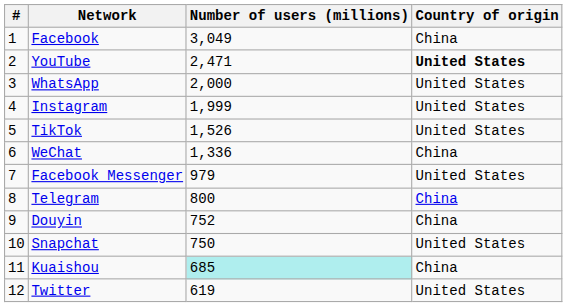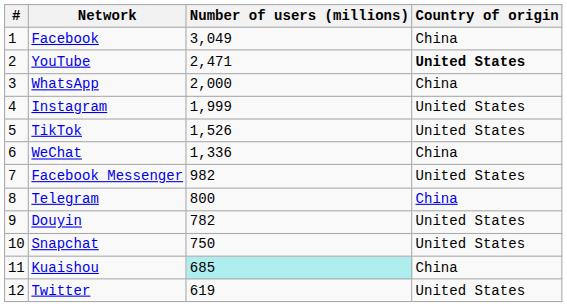 <table class="wikitable sortable">
 <tr>
 <th>#</th>
 <th>Network</th>
 <th>Number of users (millions)</th>
 <th>Country of origin</th>
 </tr>
 <tr>
 <td>1</td>
 <td><a href='#'>Facebook</a></td>
 <td>3,049</td>
 <td>China</td>
 </tr>
 <tr>
 <td>2</td>
 <td><a href='#'>YouTube</a></td>
 <td>2,471</td>
 <td><strong>United States</strong></td>
 </tr>
 <tr>
 <td>3</td>
 <td><a href='#'>WhatsApp</a></td>
 <td>2,000</td>
-<td>United States</td>
+<td>China</td>
 </tr>
 <tr>
 <td>4</td>
 <td><a href='#'>Instagram</a></td>
 <td>1,999</td>
 <td>United States</td>
 </tr>
 <tr>
 <td>5</td>
 <td><a href='#'>TikTok</a></td>
 <td>1,526</td>
 <td>United States</td>
 </tr>
 <tr>
 <td>6</td>
 <td><a href='#'>WeChat</a></td>
 <td>1,336</td>
 <td>China</td>
 </tr>
 <tr>
 <td>7</td>
 <td><a href='#'>Facebook Messenger</a></td>
-<td>979</td>
+<td>982</td>
 <td>United States</td>
 </tr>
 <tr>
 <td>8</td>
 <td><a href='#'>Telegram</a></td>
 <td>800</td>
 <td><a href='#'>China</a></td>
 </tr>
 <tr>
 <td>9</td>
 <td><a href='#'>Douyin</a></td>
-<td>752</td>
-<td>China</td>
+<td>782</td>
+<td>United States</td>
 </tr>
 <tr>
 <td>10</td>
 <td><a href='#'>Snapchat</a></td>
 <td>750</td>
 <td>United States</td>
 </tr>
 <tr>
 <td>11</td>
 <td><a href='#'>Kuaishou</a></td>
 <td style="background: paleturquoise;">685</td>
 <td>China</td>
 </tr>
 <tr>
 <td>12</td>
 <td><a href='#'>Twitter</a></td>
 <td>619</td>
 <td>United States</td>
 </tr>
 </table>
